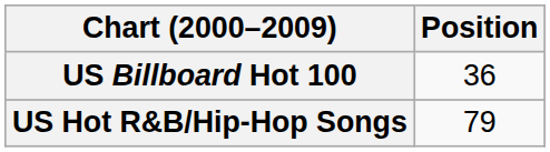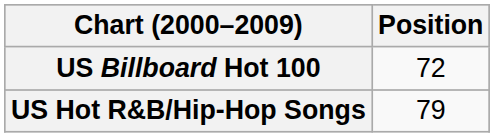 <table class="wikitable sortable plainrowheaders" style="text-align:center">
 <tr>
 <th scope="col">Chart (2000–2009)</th>
 <th scope="col">Position</th>
 </tr>
 <tr>
 <th scope="row">US <em>Billboard</em> Hot 100</th>
-<td>36</td>
+<td>72</td>
 </tr>
 <tr>
 <th scope="row">US Hot R&B/Hip-Hop Songs</th>
 <td>79</td>
 </tr>
 </table>
